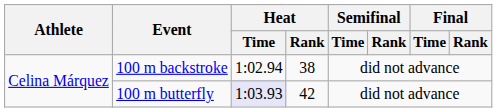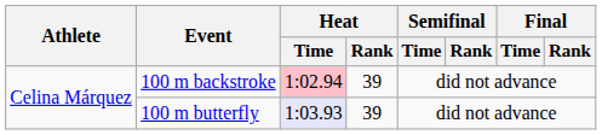 <table class=wikitable style="font-size:90%">
 <tr>
 <th rowspan="2">Athlete</th>
 <th rowspan="2">Event</th>
 <th colspan="2">Heat</th>
 <th colspan="2">Semifinal</th>
 <th colspan="2">Final</th>
 </tr>
 <tr style="font-size:95%">
 <th>Time</th>
 <th>Rank</th>
 <th>Time</th>
 <th>Rank</th>
 <th>Time</th>
 <th>Rank</th>
 </tr>
 <tr align=center>
 <td align=left rowspan=2><a href='#'>Celina Márquez</a></td>
 <td align=left><a href='#'>100 m backstroke</a></td>
-<td>1:02.94</td>
-<td>38</td>
+<td style="background: pink;">1:02.94</td>
+<td>39</td>
 <td colspan=4>did not advance</td>
 </tr>
 <tr align=center>
 <td align=left><a href='#'>100 m butterfly</a></td>
 <td style="background: lavender;">1:03.93</td>
-<td>42</td>
+<td>39</td>
 <td colspan=4>did not advance</td>
 </tr>
 </table>
